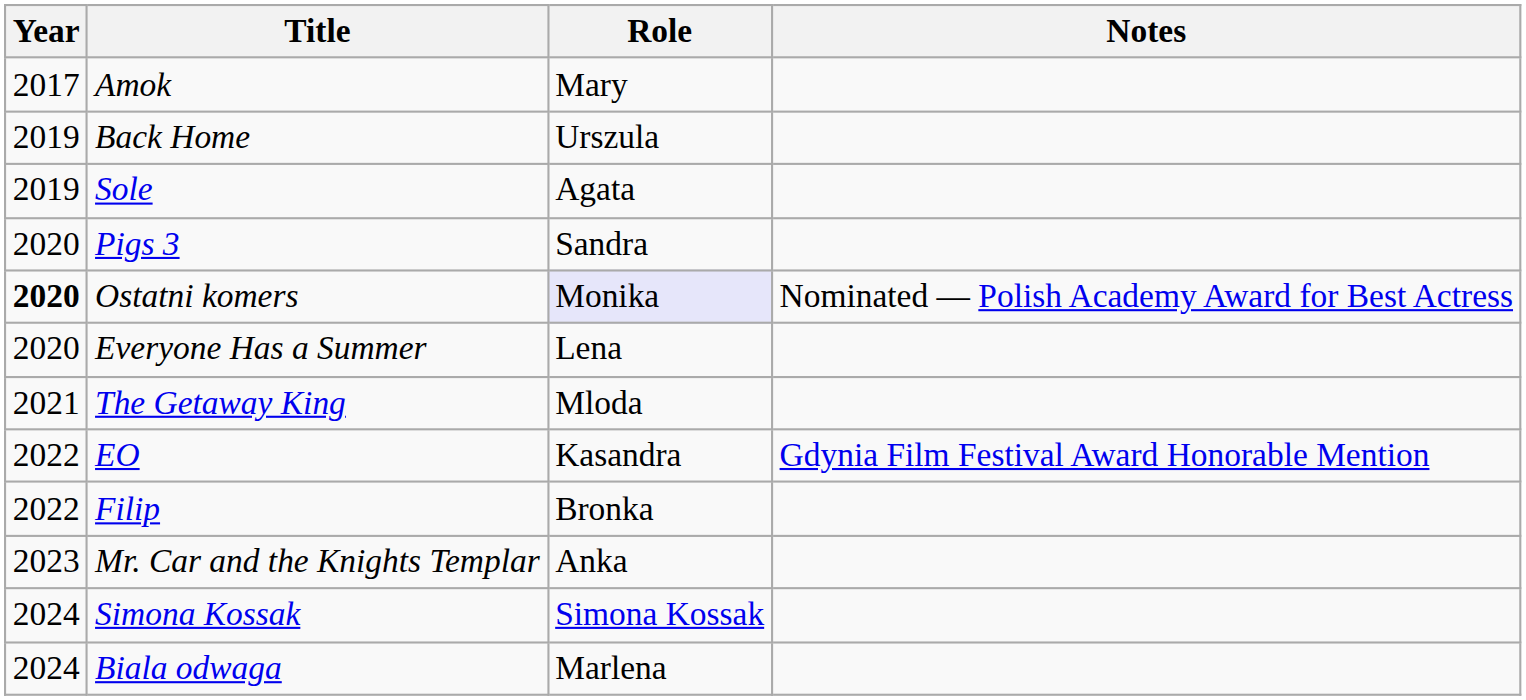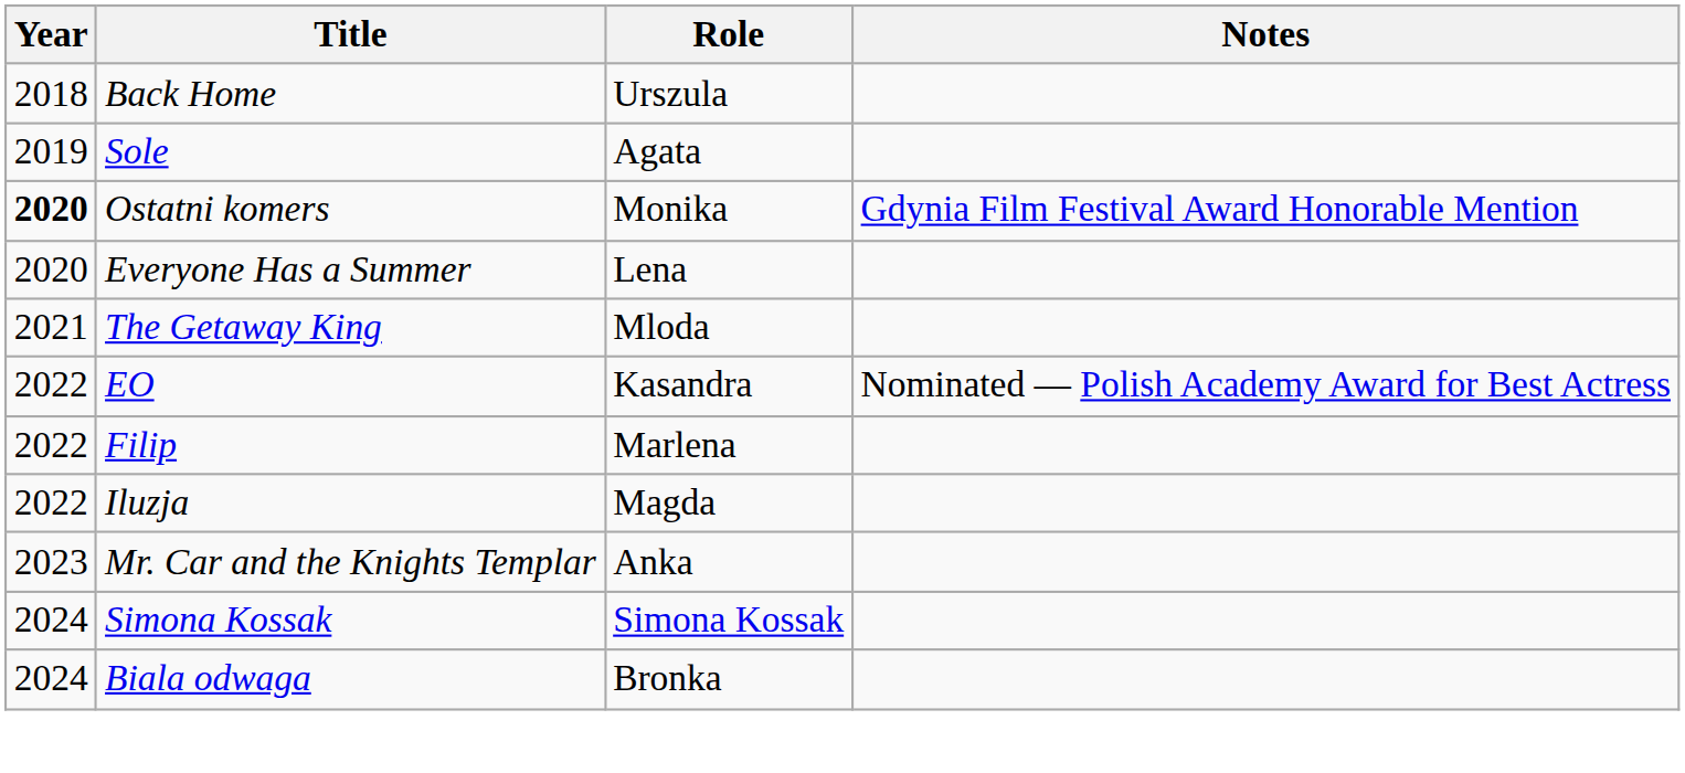 <table class="wikitable sortable">
 <tr>
 <th>Year</th>
 <th>Title</th>
 <th>Role</th>
 <th class="unsortable">Notes</th>
 </tr>
 <tr>
-<td>2017</td>
-<td><em>Amok</em></td>
-<td>Mary</td>
-<td></td>
-</tr>
-<tr>
-<td>2019</td>
+<td>2018</td>
 <td><em>Back Home</em></td>
 <td>Urszula</td>
 <td></td>
 </tr>
 <tr>
 <td>2019</td>
 <td><em><a href='#'>Sole</a></em></td>
 <td>Agata</td>
 <td></td>
 </tr>
 <tr>
-<td>2020</td>
-<td><em><a href='#'>Pigs 3</a></em></td>
-<td>Sandra</td>
-<td></td>
-</tr>
-<tr>
 <td><strong>2020</strong></td>
 <td><em>Ostatni komers</em></td>
-<td style="background: lavender;">Monika</td>
-<td>Nominated — <a href='#'>Polish Academy Award for Best Actress</a></td>
+<td>Monika</td>
+<td><a href='#'>Gdynia Film Festival Award Honorable Mention</a></td>
 </tr>
 <tr>
 <td>2020</td>
 <td><em>Everyone Has a Summer</em></td>
 <td>Lena</td>
 <td></td>
 </tr>
 <tr>
 <td>2021</td>
 <td><em><a href='#'>The Getaway King</a></em></td>
 <td>Mloda</td>
 <td></td>
 </tr>
 <tr>
 <td>2022</td>
 <td><em><a href='#'>EO</a></em></td>
 <td>Kasandra</td>
-<td><a href='#'>Gdynia Film Festival Award Honorable Mention</a></td>
+<td>Nominated — <a href='#'>Polish Academy Award for Best Actress</a></td>
 </tr>
 <tr>
 <td>2022</td>
 <td><em><a href='#'>Filip</a></em></td>
-<td>Bronka</td>
+<td>Marlena</td>
+<td></td>
+</tr>
+<tr>
+<td>2022</td>
+<td><em>Iluzja</em></td>
+<td>Magda</td>
 <td></td>
 </tr>
 <tr>
 <td>2023</td>
 <td><em>Mr. Car and the Knights Templar</em></td>
 <td>Anka</td>
 <td></td>
 </tr>
 <tr>
 <td>2024</td>
 <td><em><a href='#'>Simona Kossak</a></em></td>
 <td><a href='#'>Simona Kossak</a></td>
 <td></td>
 </tr>
 <tr>
 <td>2024</td>
 <td><em><a href='#'>Biala odwaga</a></em></td>
-<td>Marlena</td>
+<td>Bronka</td>
 <td></td>
 </tr>
 </table>
